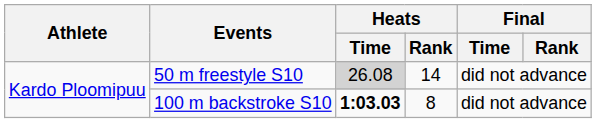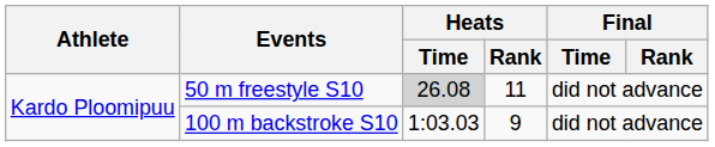 <table class=wikitable style="font-size:90%">
 <tr>
 <th rowspan=2>Athlete</th>
 <th rowspan=2>Events</th>
 <th colspan="2">Heats</th>
 <th colspan="2">Final</th>
 </tr>
 <tr>
 <th>Time</th>
 <th>Rank</th>
 <th>Time</th>
 <th>Rank</th>
 </tr>
 <tr align=center>
 <td align=left rowspan=2><a href='#'>Kardo Ploomipuu</a></td>
 <td align=left><a href='#'>50 m freestyle S10</a></td>
 <td style="background: lightgrey;">26.08</td>
-<td>14</td>
+<td>11</td>
 <td colspan=2>did not advance</td>
 </tr>
 <tr align=center>
 <td align=left><a href='#'>100 m backstroke S10</a></td>
-<td><strong>1:03.03</strong></td>
-<td>8</td>
+<td>1:03.03</td>
+<td>9</td>
 <td colspan=2>did not advance</td>
 </tr>
 </table>
